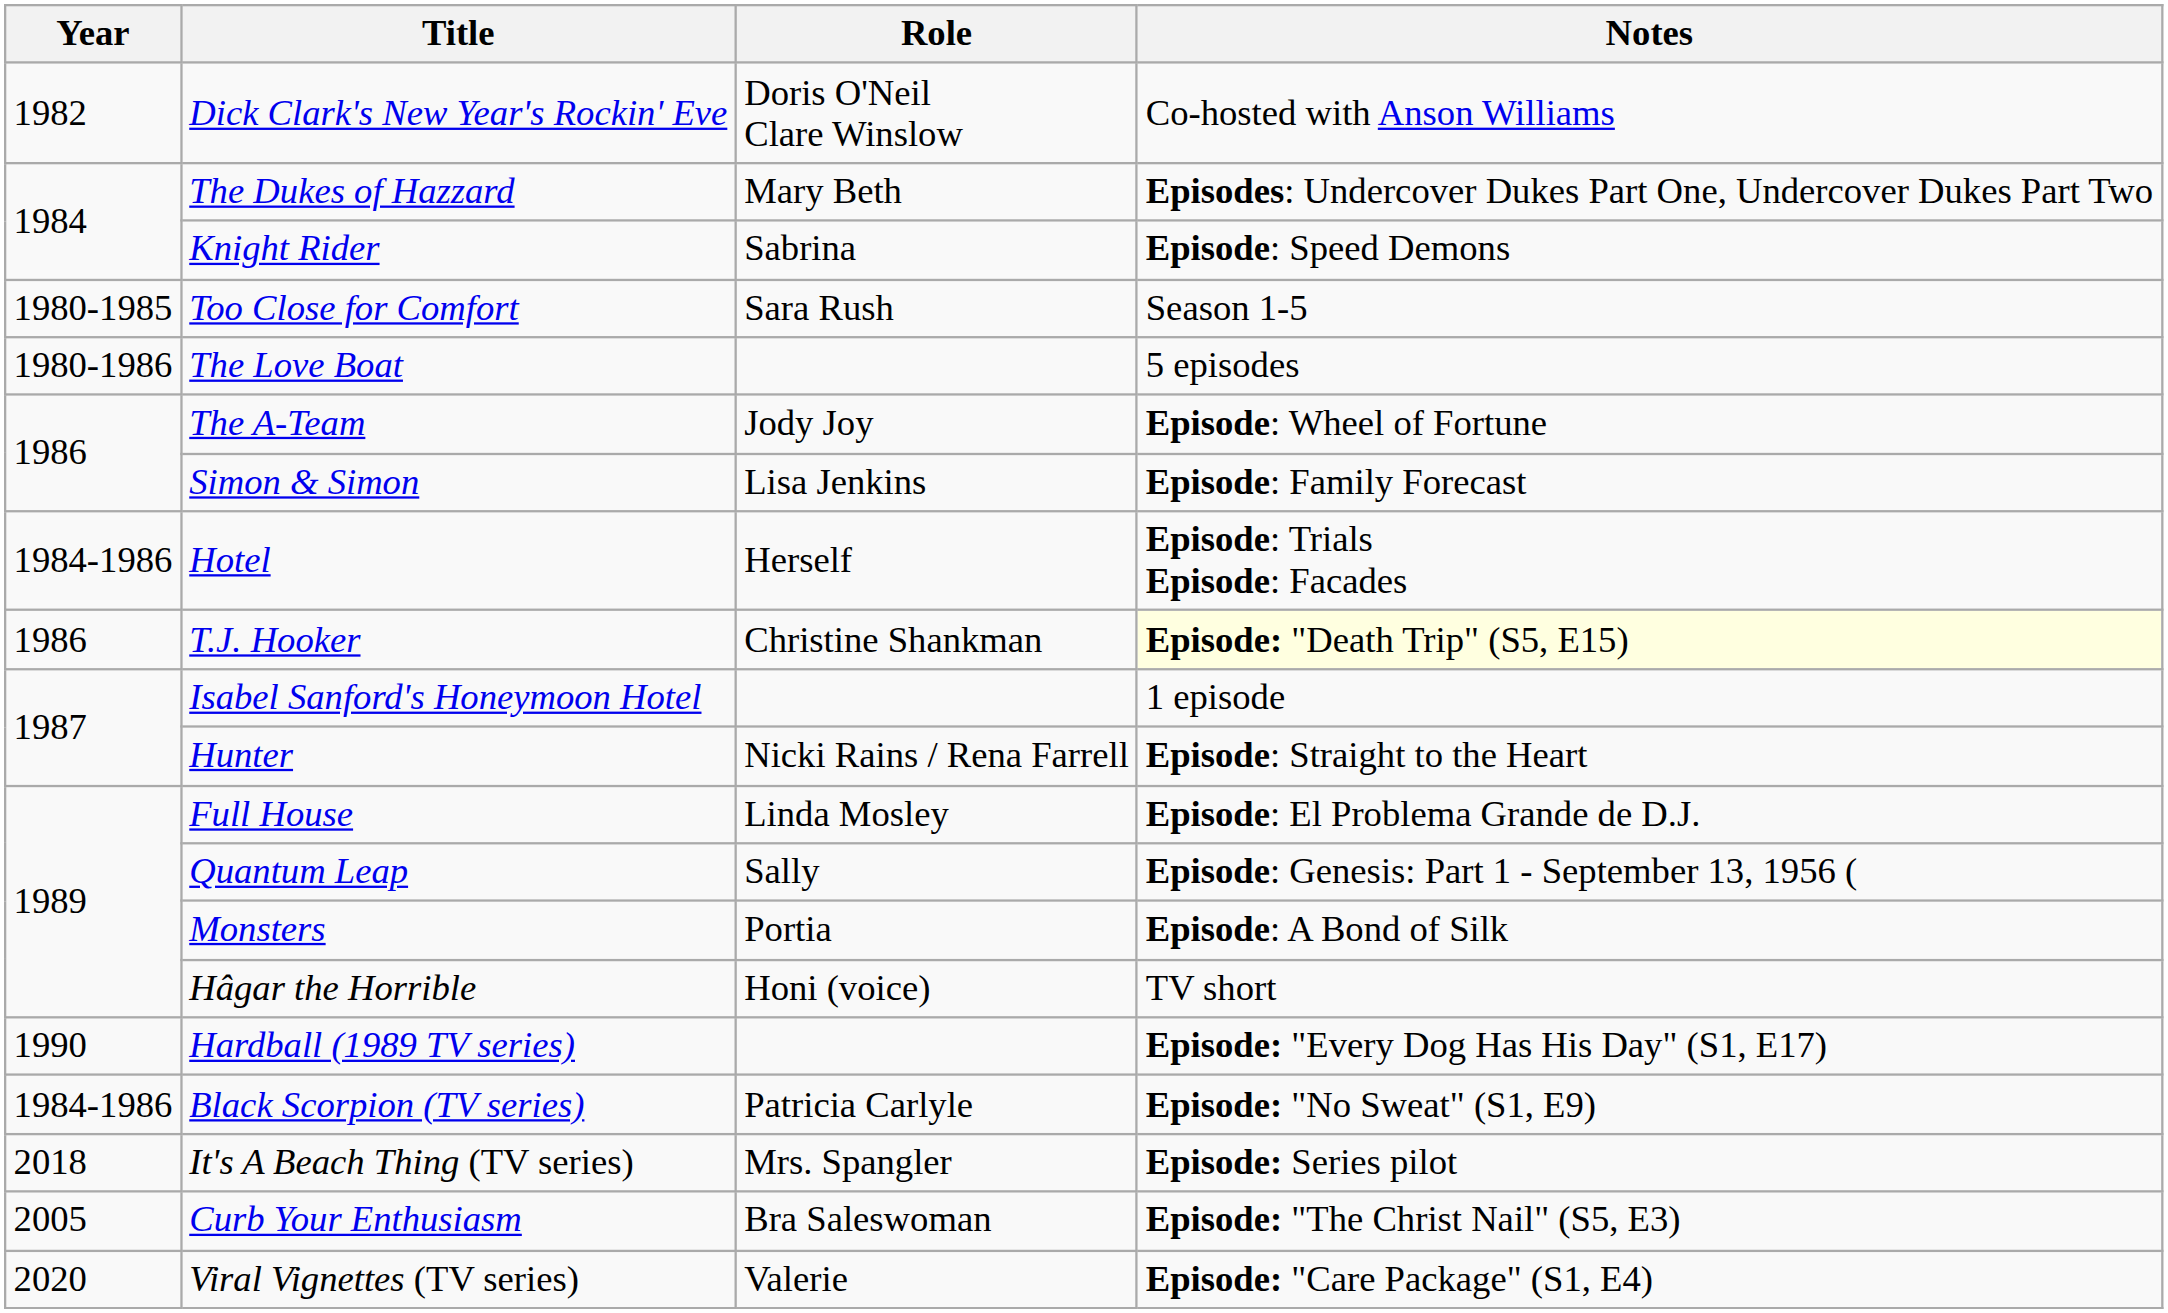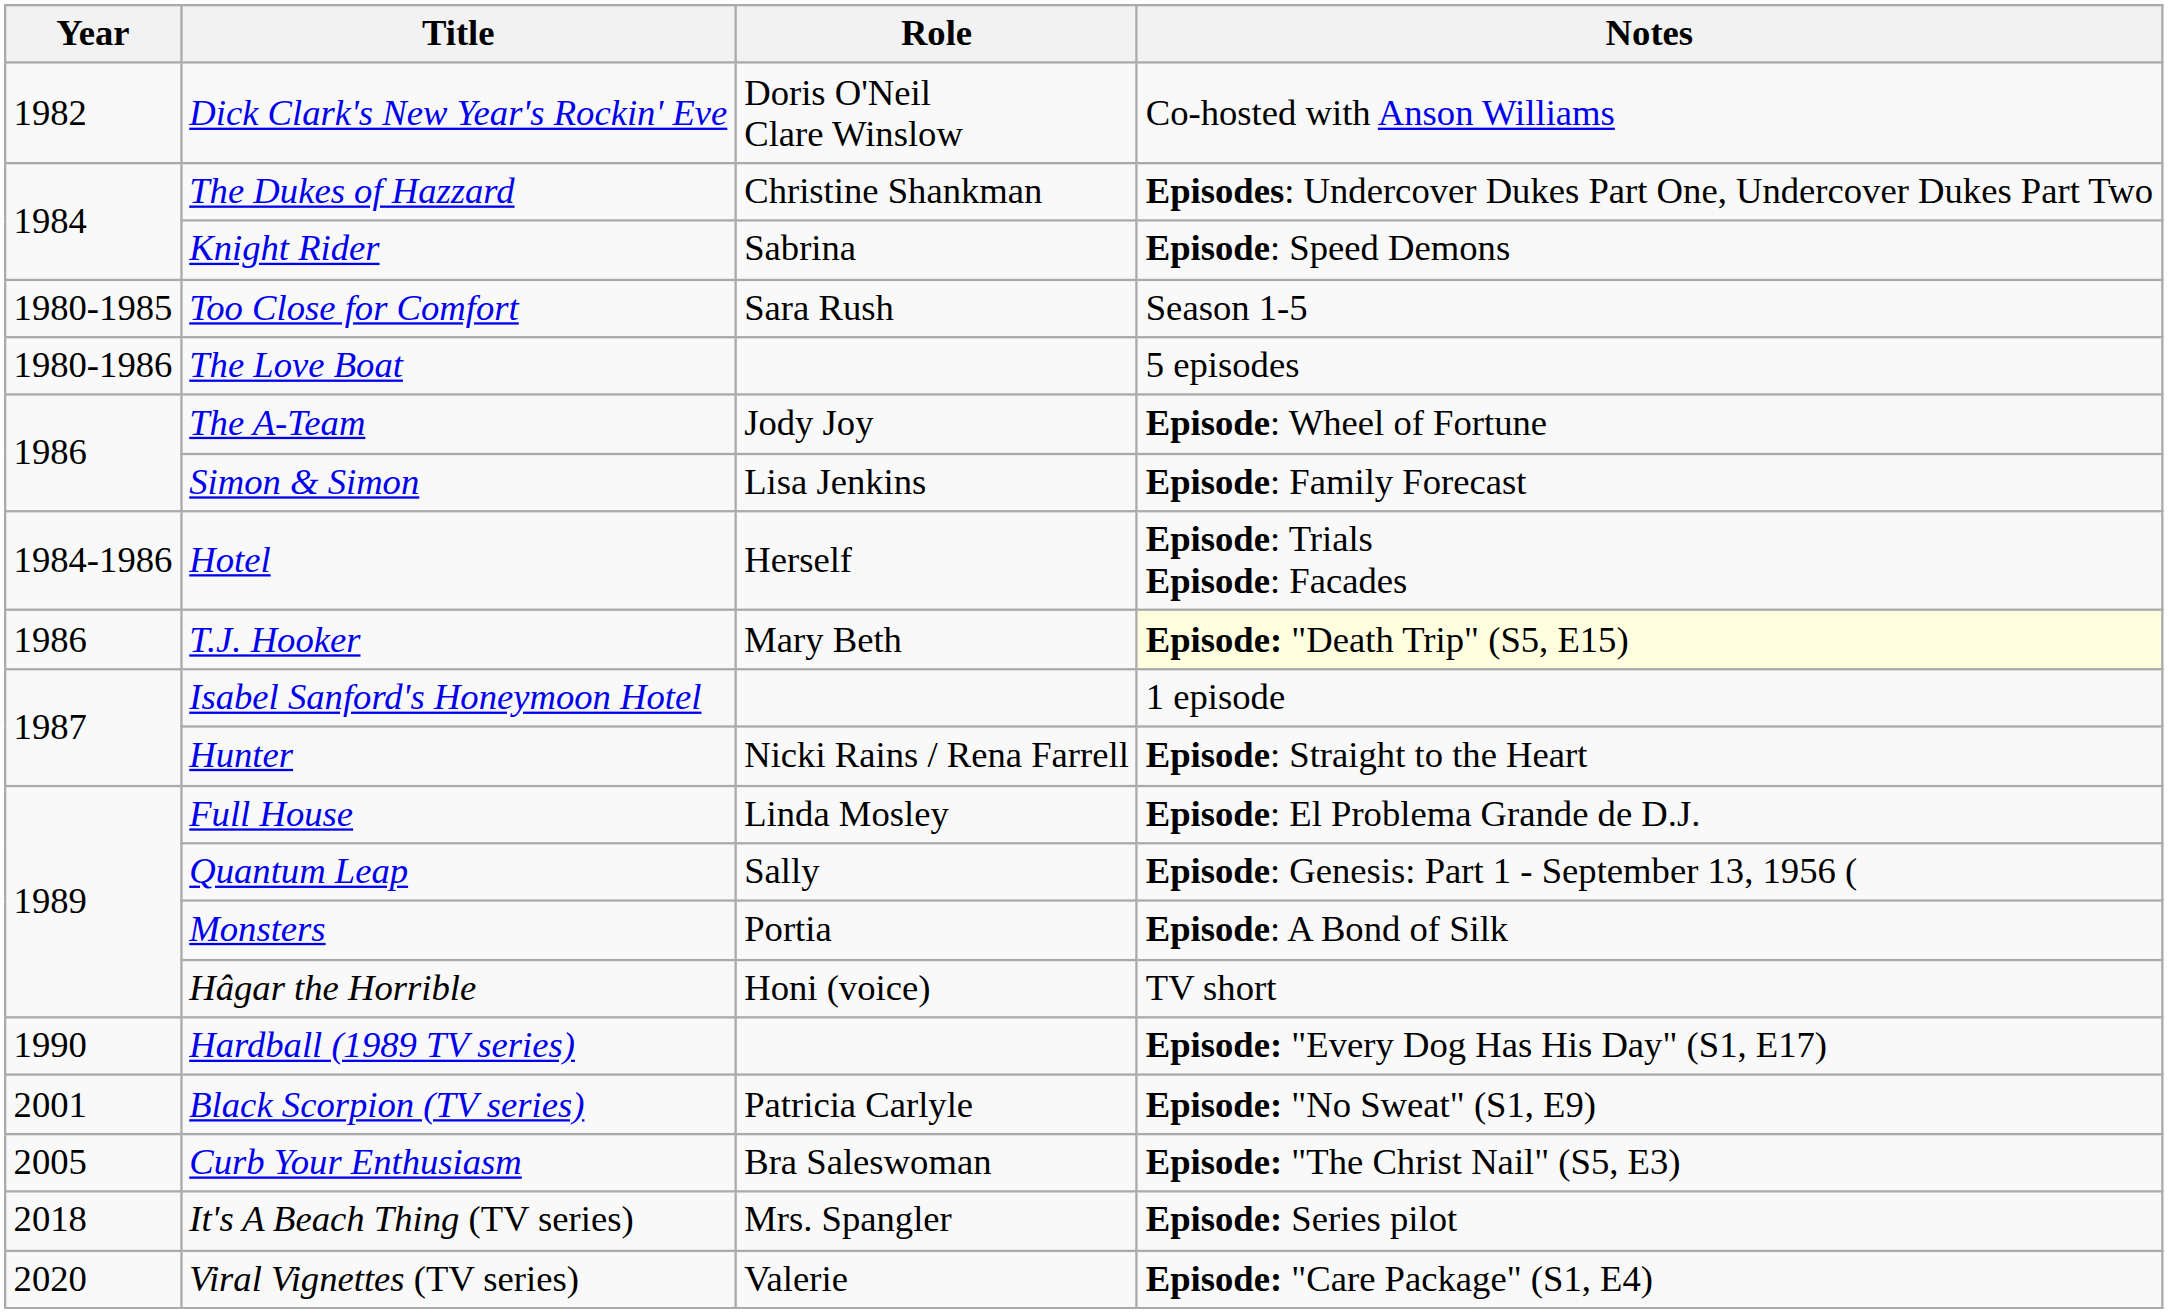 <table class="wikitable sortable">
 <tr>
 <th>Year</th>
 <th>Title</th>
 <th>Role</th>
 <th>Notes</th>
 </tr>
 <tr>
 <td>1982</td>
 <td><em><a href='#'>Dick Clark's New Year's Rockin' Eve</a></em></td>
 <td>Doris O'Neil<br>Clare Winslow</td>
 <td>Co-hosted with <a href='#'>Anson Williams</a></td>
 </tr>
 <tr>
 <td rowspan=2>1984</td>
 <td><em><a href='#'>The Dukes of Hazzard</a></em></td>
-<td>Mary Beth</td>
+<td>Christine Shankman</td>
 <td><strong>Episodes</strong>: Undercover Dukes Part One, Undercover Dukes Part Two </td>
 </tr>
 <tr>
 <td><em><a href='#'>Knight Rider</a></em></td>
 <td>Sabrina</td>
 <td><strong>Episode</strong>: Speed Demons </td>
 </tr>
 <tr>
 <td>1980-1985</td>
 <td><em><a href='#'>Too Close for Comfort</a></em></td>
 <td>Sara Rush</td>
 <td>Season 1-5 </td>
 </tr>
 <tr>
 <td>1980-1986</td>
 <td><em><a href='#'>The Love Boat</a></em></td>
 <td></td>
 <td>5 episodes </td>
 </tr>
 <tr>
 <td rowspan= "2">1986</td>
 <td><em><a href='#'>The A-Team</a></em></td>
 <td>Jody Joy</td>
 <td><strong>Episode</strong>: Wheel of Fortune</td>
 </tr>
 <tr>
 <td><em><a href='#'>Simon & Simon</a></em></td>
 <td>Lisa Jenkins</td>
 <td><strong>Episode</strong>: Family Forecast</td>
 </tr>
 <tr>
 <td>1984-1986</td>
 <td><em><a href='#'>Hotel</a></em></td>
 <td>Herself</td>
 <td><strong>Episode</strong>: Trials<br><strong>Episode</strong>: Facades</td>
 </tr>
 <tr>
 <td>1986</td>
 <td><em><a href='#'>T.J. Hooker</a></em></td>
-<td>Christine Shankman</td>
+<td>Mary Beth</td>
 <td style="background: lightyellow;"><strong>Episode:</strong> "Death Trip" (S5, E15)</td>
 </tr>
 <tr>
 <td rowspan= "2">1987</td>
 <td><em><a href='#'>Isabel Sanford's Honeymoon Hotel</a></em></td>
 <td></td>
 <td>1 episode</td>
 </tr>
 <tr>
 <td><em><a href='#'> Hunter</a></em></td>
 <td>Nicki Rains / Rena Farrell</td>
 <td><strong>Episode</strong>: Straight to the Heart</td>
 </tr>
 <tr>
 <td rowspan= "4">1989</td>
 <td><em><a href='#'>Full House</a></em></td>
 <td>Linda Mosley</td>
 <td><strong>Episode</strong>: El Problema Grande de D.J.</td>
 </tr>
 <tr>
 <td><em><a href='#'>Quantum Leap</a></em></td>
 <td>Sally</td>
 <td><strong>Episode</strong>: Genesis: Part 1 - September 13, 1956 (</td>
 </tr>
 <tr>
 <td><em><a href='#'>Monsters</a></em></td>
 <td>Portia</td>
 <td><strong>Episode</strong>: A Bond of Silk</td>
 </tr>
 <tr>
 <td><em>Hâgar the Horrible</em></td>
 <td>Honi (voice)</td>
 <td>TV short</td>
 </tr>
 <tr>
 <td>1990</td>
 <td><em><a href='#'>Hardball (1989 TV series)</a></em></td>
 <td></td>
 <td><strong>Episode:</strong> "Every Dog Has His Day" (S1, E17)</td>
 </tr>
 <tr>
-<td>1984-1986</td>
+<td>2001</td>
 <td><em><a href='#'>Black Scorpion (TV series)</a></em></td>
 <td>Patricia Carlyle</td>
 <td><strong>Episode:</strong> "No Sweat" (S1, E9)</td>
+</tr>
+<tr>
+<td>2005</td>
+<td><em><a href='#'>Curb Your Enthusiasm</a></em></td>
+<td>Bra Saleswoman</td>
+<td><strong>Episode:</strong> "The Christ Nail" (S5, E3)</td>
 </tr>
 <tr>
 <td>2018</td>
 <td><em>It's A Beach Thing</em> (TV series)</td>
 <td>Mrs. Spangler</td>
 <td><strong>Episode:</strong> Series pilot</td>
 </tr>
 <tr>
-<td>2005</td>
-<td><em><a href='#'>Curb Your Enthusiasm</a></em></td>
-<td>Bra Saleswoman</td>
-<td><strong>Episode:</strong> "The Christ Nail" (S5, E3)</td>
-</tr>
-<tr>
 <td>2020</td>
 <td><em>Viral Vignettes</em> (TV series)</td>
 <td>Valerie</td>
 <td><strong>Episode:</strong> "Care Package" (S1, E4)</td>
 </tr>
 </table>
